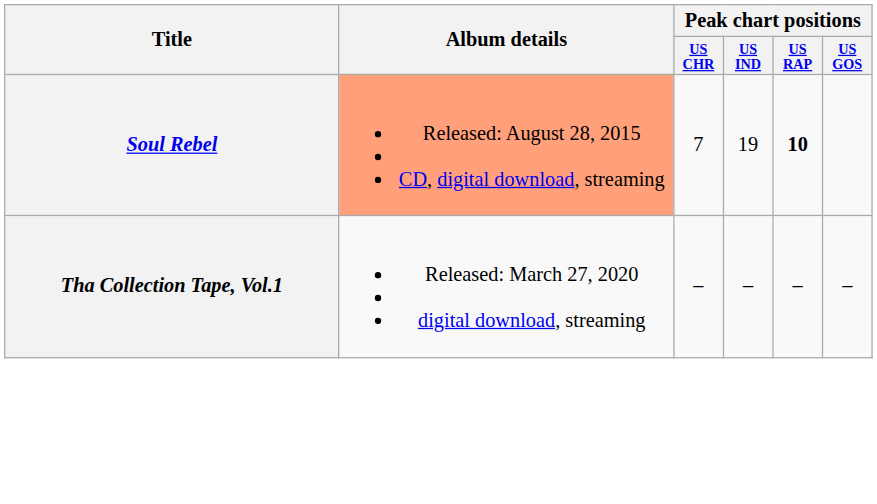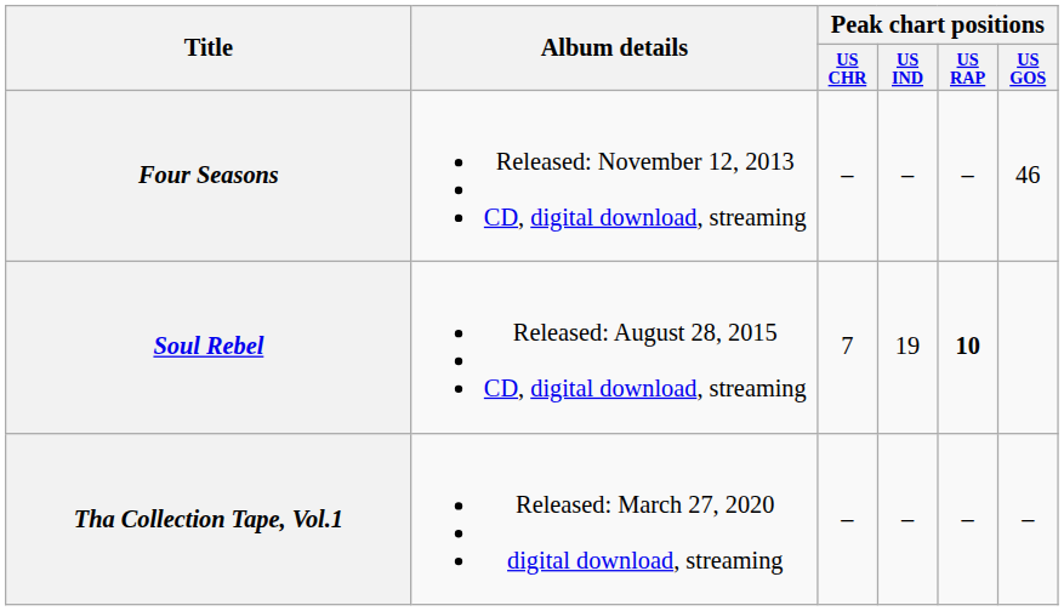 <table class="wikitable plainrowheaders" style="text-align:center;">
 <tr>
 <th scope="col" rowspan="2" style="width:16em;">Title</th>
 <th scope="col" rowspan="2" style="width:16em;">Album details</th>
 <th scope="col" colspan="4">Peak chart positions</th>
 </tr>
 <tr>
 <th style="width:3em; font-size:70%"><a href='#'>US<br>CHR</a></th>
 <th style="width:3em; font-size:70%"><a href='#'>US<br>IND</a></th>
 <th style="width:3em; font-size:70%"><a href='#'>US<br>RAP</a></th>
 <th style="width:3em; font-size:70%"><a href='#'>US<br>GOS</a></th>
 </tr>
 <tr>
+<th scope="row"><em>Four Seasons</em></th>
+<td><br><ul><li>Released: November 12, 2013</li><li></li><li><a href='#'>CD</a>, <a href='#'>digital download</a>, streaming</li></ul></td>
+<td>–</td>
+<td>–</td>
+<td>–</td>
+<td>46</td>
+</tr>
+<tr>
 <th scope="row"><em><a href='#'>Soul Rebel</a></em></th>
-<td style="background: lightsalmon;"><br><ul><li>Released: August 28, 2015</li><li></li><li><a href='#'>CD</a>, <a href='#'>digital download</a>, streaming</li></ul></td>
+<td><br><ul><li>Released: August 28, 2015</li><li></li><li><a href='#'>CD</a>, <a href='#'>digital download</a>, streaming</li></ul></td>
 <td>7</td>
 <td>19</td>
 <td><strong>10</strong></td>
 </tr>
 <tr>
 <th scope="row"><em>Tha Collection Tape, Vol.1</em></th>
 <td><br><ul><li>Released: March 27, 2020</li><li></li><li><a href='#'>digital download</a>, streaming</li></ul></td>
 <td>–</td>
 <td>–</td>
 <td>–</td>
 <td>–</td>
 </tr>
 </table>
